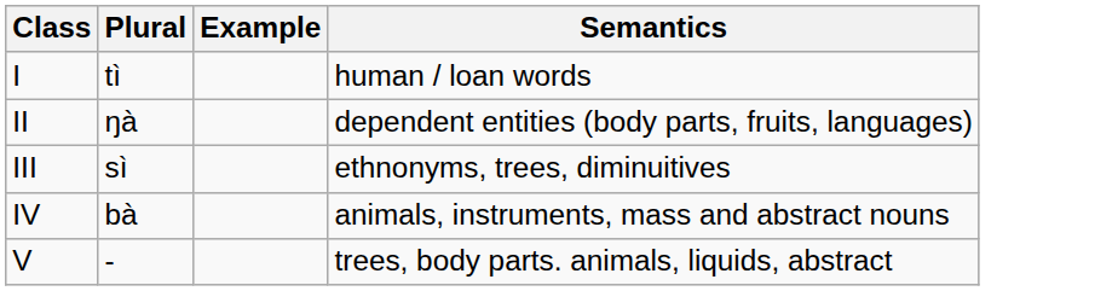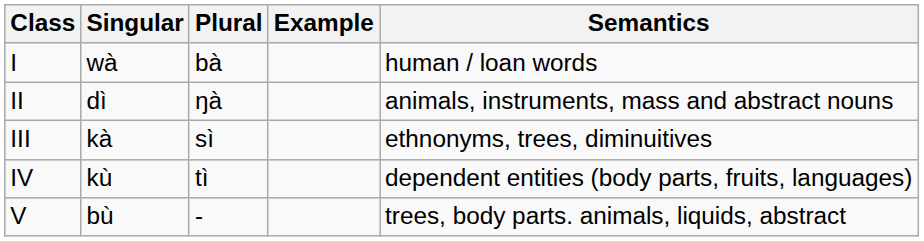 <table class="wikitable">
 <tr>
 <th>Class</th>
+<th>Singular</th>
 <th>Plural</th>
 <th>Example</th>
 <th>Semantics</th>
 </tr>
 <tr>
 <td>I</td>
-<td>tì</td>
+<td>wà</td>
+<td>bà</td>
 <td></td>
 <td>human / loan words</td>
 </tr>
 <tr>
 <td>II</td>
+<td>dì</td>
 <td>ŋà</td>
 <td></td>
-<td>dependent entities (body parts, fruits, languages)</td>
+<td>animals, instruments, mass and abstract nouns</td>
 </tr>
 <tr>
 <td>III</td>
+<td>kà</td>
 <td>sì</td>
 <td></td>
 <td>ethnonyms, trees, diminuitives</td>
 </tr>
 <tr>
 <td>IV</td>
-<td>bà</td>
+<td>kù</td>
+<td>tì</td>
 <td></td>
-<td>animals, instruments, mass and abstract nouns</td>
+<td>dependent entities (body parts, fruits, languages)</td>
 </tr>
 <tr>
 <td>V</td>
+<td>bù</td>
 <td>-</td>
 <td></td>
 <td>trees, body parts. animals, liquids, abstract</td>
 </tr>
 </table>
